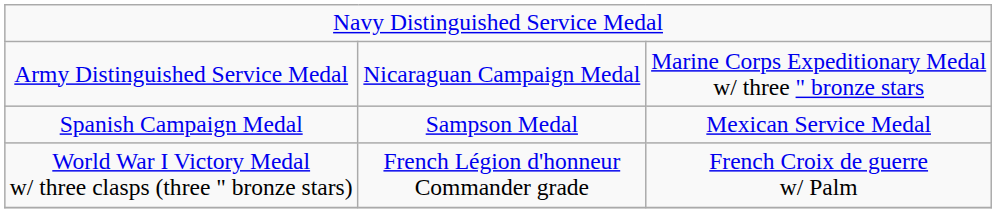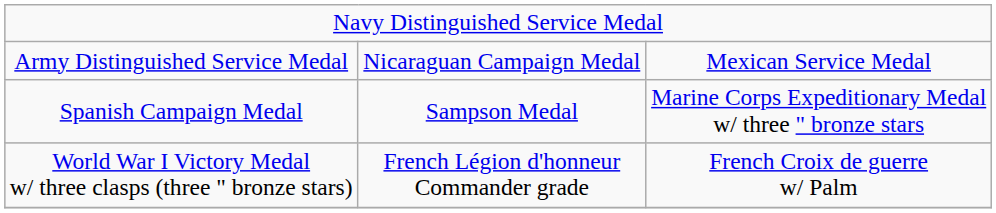 <table class="wikitable" style="margin:1em auto; text-align:center;">
 <tr>
 <td colspan="4"><a href='#'>Navy Distinguished Service Medal</a></td>
 </tr>
 <tr>
 <td><a href='#'>Army Distinguished Service Medal</a></td>
 <td><a href='#'>Nicaraguan Campaign Medal</a></td>
-<td><a href='#'>Marine Corps Expeditionary Medal</a> <br>w/ three <a href='#'>" bronze stars</a></td>
+<td><a href='#'>Mexican Service Medal</a></td>
 </tr>
 <tr>
 <td><a href='#'>Spanish Campaign Medal</a></td>
 <td><a href='#'>Sampson Medal</a></td>
-<td><a href='#'>Mexican Service Medal</a></td>
+<td><a href='#'>Marine Corps Expeditionary Medal</a> <br>w/ three <a href='#'>" bronze stars</a></td>
 </tr>
 <tr>
 <td><a href='#'>World War I Victory Medal</a> <br>w/ three clasps (three " bronze stars)</td>
 <td><a href='#'>French Légion d'honneur</a> <br>Commander grade</td>
 <td><a href='#'>French Croix de guerre</a> <br>w/ Palm</td>
 </tr>
 <tr>
 </tr>
 </table>
